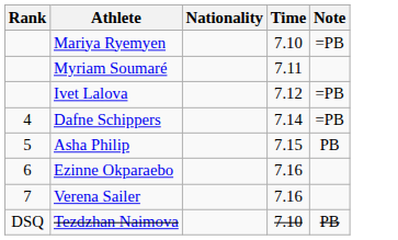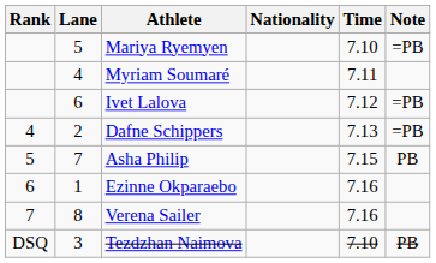 <table class="wikitable sortable" style="text-align:center">
 <tr>
 <th>Rank</th>
+<th>Lane</th>
 <th>Athlete</th>
 <th>Nationality</th>
 <th>Time</th>
 <th>Note</th>
 </tr>
 <tr>
 <td></td>
+<td>5</td>
 <td align=left><a href='#'>Mariya Ryemyen</a></td>
 <td align=left></td>
 <td>7.10</td>
 <td>=PB</td>
 </tr>
 <tr>
 <td></td>
+<td>4</td>
 <td align=left><a href='#'>Myriam Soumaré</a></td>
 <td align=left></td>
 <td>7.11</td>
 <td></td>
 </tr>
 <tr>
 <td></td>
+<td>6</td>
 <td align=left><a href='#'>Ivet Lalova</a></td>
 <td align=left></td>
 <td>7.12</td>
 <td>=PB</td>
 </tr>
 <tr>
 <td>4</td>
+<td>2</td>
 <td align=left><a href='#'>Dafne Schippers</a></td>
 <td align=left></td>
-<td>7.14</td>
+<td>7.13</td>
 <td>=PB</td>
 </tr>
 <tr>
 <td>5</td>
+<td>7</td>
 <td align=left><a href='#'>Asha Philip</a></td>
 <td align=left></td>
 <td>7.15</td>
 <td>PB</td>
 </tr>
 <tr>
 <td>6</td>
+<td>1</td>
 <td align=left><a href='#'>Ezinne Okparaebo</a></td>
 <td align=left></td>
 <td>7.16</td>
 <td></td>
 </tr>
 <tr>
 <td>7</td>
+<td>8</td>
 <td align=left><a href='#'>Verena Sailer</a></td>
 <td align=left></td>
 <td>7.16</td>
 <td></td>
 </tr>
 <tr>
 <td>DSQ</td>
+<td>3</td>
 <td align=left><s><a href='#'>Tezdzhan Naimova</a> </s></td>
 <td align=left><s> </s></td>
 <td><s>7.10 </s></td>
 <td><s>PB </s></td>
 </tr>
 </table>
